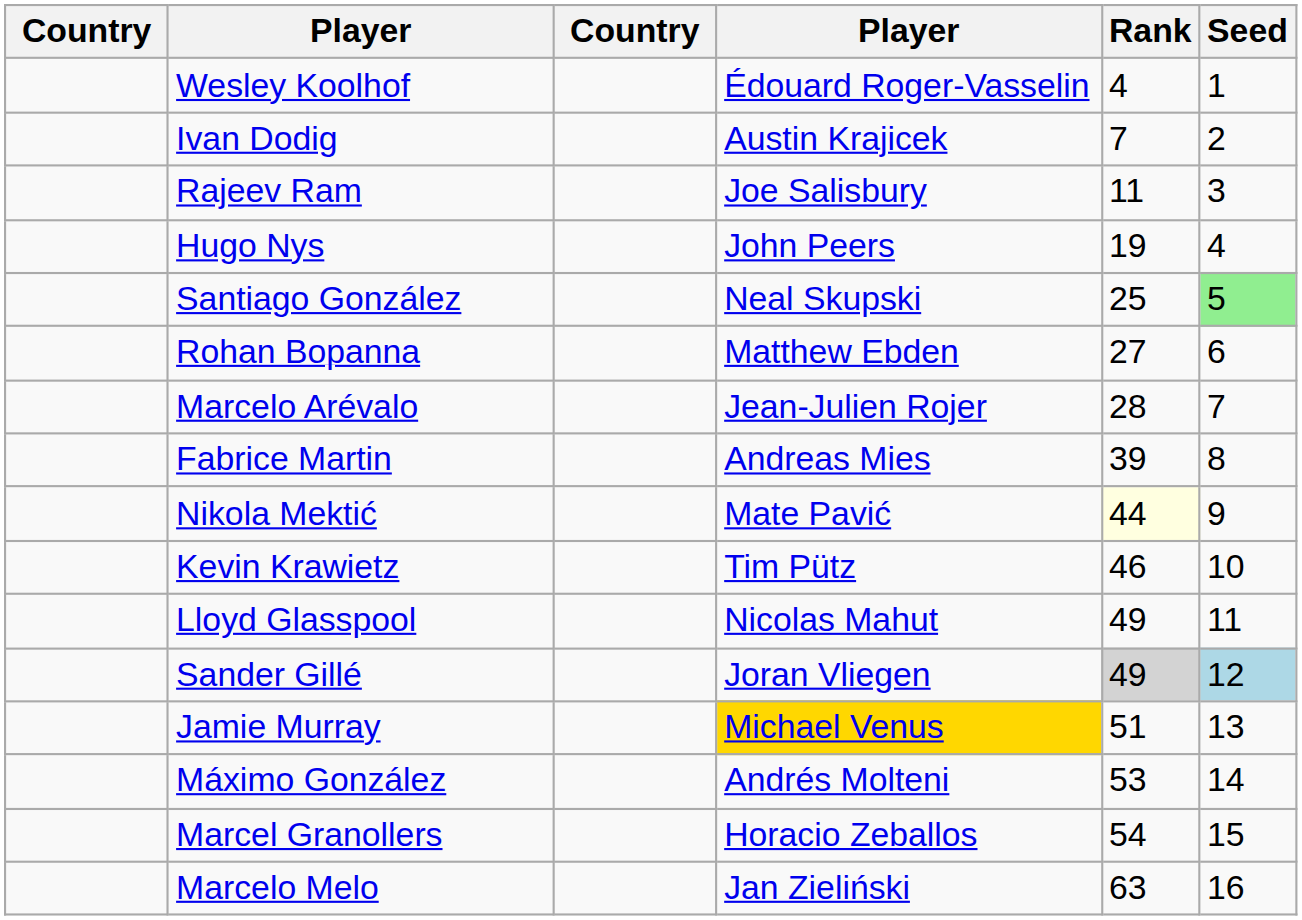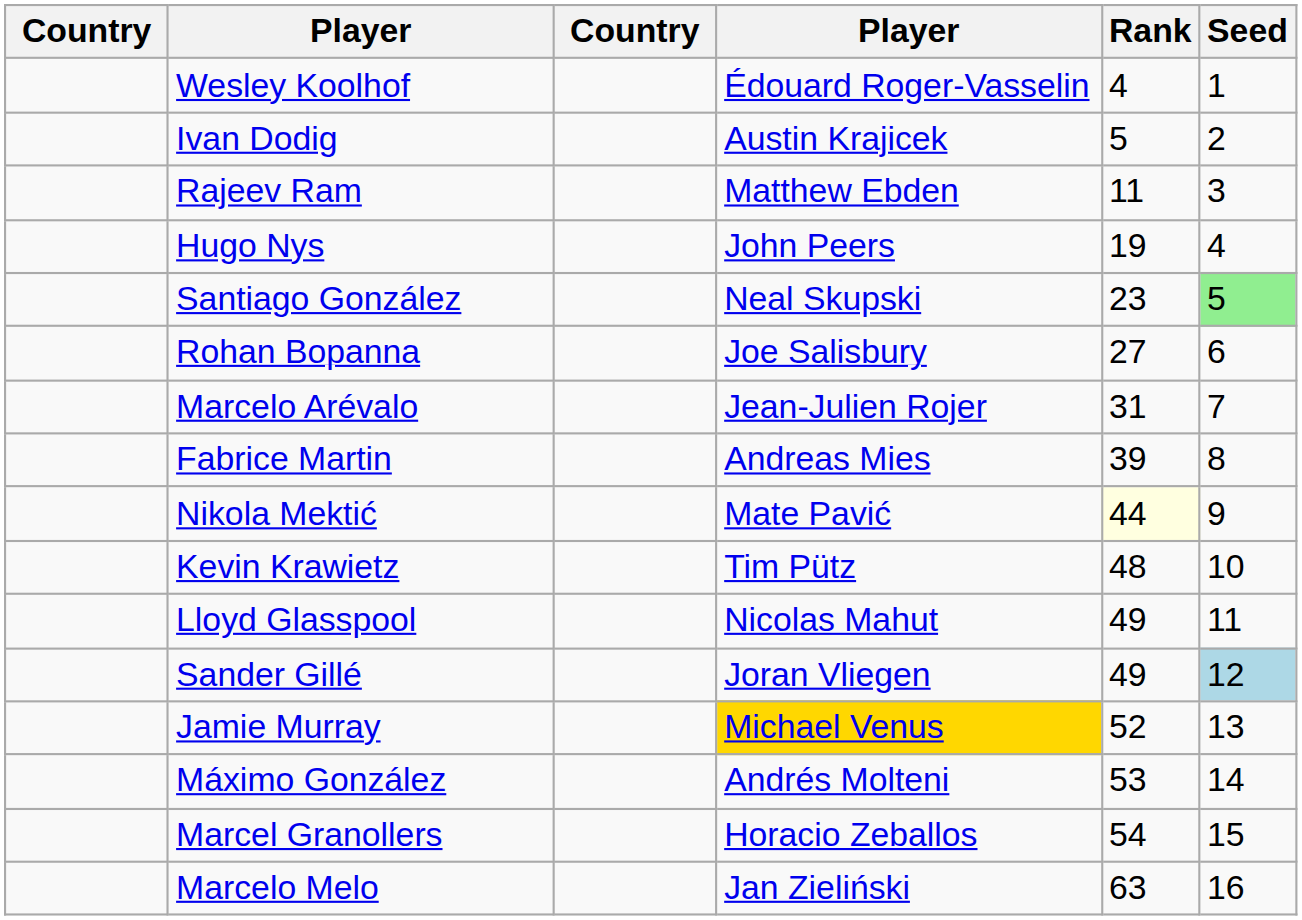 <table class="sortable wikitable">
 <tr>
 <th width="70">Country</th>
 <th width="175">Player</th>
 <th width="70">Country</th>
 <th width="175">Player</th>
 <th>Rank</th>
 <th>Seed</th>
 </tr>
 <tr>
 <td></td>
 <td><a href='#'>Wesley Koolhof</a></td>
 <td></td>
 <td><a href='#'>Édouard Roger-Vasselin</a></td>
 <td>4</td>
 <td>1</td>
 </tr>
 <tr>
 <td></td>
 <td><a href='#'>Ivan Dodig</a></td>
 <td></td>
 <td><a href='#'>Austin Krajicek</a></td>
-<td>7</td>
+<td>5</td>
 <td>2</td>
 </tr>
 <tr>
 <td></td>
 <td><a href='#'>Rajeev Ram</a></td>
 <td></td>
-<td><a href='#'>Joe Salisbury</a></td>
+<td><a href='#'>Matthew Ebden</a></td>
 <td>11</td>
 <td>3</td>
 </tr>
 <tr>
 <td></td>
 <td><a href='#'>Hugo Nys</a></td>
 <td></td>
 <td><a href='#'>John Peers</a></td>
 <td>19</td>
 <td>4</td>
 </tr>
 <tr>
 <td></td>
 <td><a href='#'>Santiago González</a></td>
 <td></td>
 <td><a href='#'>Neal Skupski</a></td>
-<td>25</td>
+<td>23</td>
 <td style="background: lightgreen;">5</td>
 </tr>
 <tr>
 <td></td>
 <td><a href='#'>Rohan Bopanna</a></td>
 <td></td>
-<td><a href='#'>Matthew Ebden</a></td>
+<td><a href='#'>Joe Salisbury</a></td>
 <td>27</td>
 <td>6</td>
 </tr>
 <tr>
 <td></td>
 <td><a href='#'>Marcelo Arévalo</a></td>
 <td></td>
 <td><a href='#'>Jean-Julien Rojer</a></td>
-<td>28</td>
+<td>31</td>
 <td>7</td>
 </tr>
 <tr>
 <td></td>
 <td><a href='#'>Fabrice Martin</a></td>
 <td></td>
 <td><a href='#'>Andreas Mies</a></td>
 <td>39</td>
 <td>8</td>
 </tr>
 <tr>
 <td></td>
 <td><a href='#'>Nikola Mektić</a></td>
 <td></td>
 <td><a href='#'>Mate Pavić</a></td>
 <td style="background: lightyellow;">44</td>
 <td>9</td>
 </tr>
 <tr>
 <td></td>
 <td><a href='#'>Kevin Krawietz</a></td>
 <td></td>
 <td><a href='#'>Tim Pütz</a></td>
-<td>46</td>
+<td>48</td>
 <td>10</td>
 </tr>
 <tr>
 <td></td>
 <td><a href='#'>Lloyd Glasspool</a></td>
 <td></td>
 <td><a href='#'>Nicolas Mahut</a></td>
 <td>49</td>
 <td>11</td>
 </tr>
 <tr>
 <td></td>
 <td><a href='#'>Sander Gillé</a></td>
 <td></td>
 <td><a href='#'>Joran Vliegen</a></td>
-<td style="background: lightgrey;">49</td>
+<td>49</td>
 <td style="background: lightblue;">12</td>
 </tr>
 <tr>
 <td></td>
 <td><a href='#'>Jamie Murray</a></td>
 <td></td>
 <td style="background: gold;"><a href='#'>Michael Venus</a></td>
-<td>51</td>
+<td>52</td>
 <td>13</td>
 </tr>
 <tr>
 <td></td>
 <td><a href='#'>Máximo González</a></td>
 <td></td>
 <td><a href='#'>Andrés Molteni</a></td>
 <td>53</td>
 <td>14</td>
 </tr>
 <tr>
 <td></td>
 <td><a href='#'>Marcel Granollers</a></td>
 <td></td>
 <td><a href='#'>Horacio Zeballos</a></td>
 <td>54</td>
 <td>15</td>
 </tr>
 <tr>
 <td></td>
 <td><a href='#'>Marcelo Melo</a></td>
 <td></td>
 <td><a href='#'>Jan Zieliński</a></td>
 <td>63</td>
 <td>16</td>
 </tr>
 </table>
